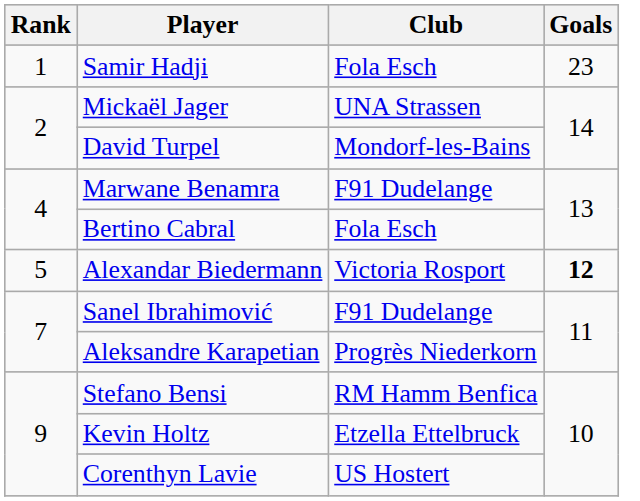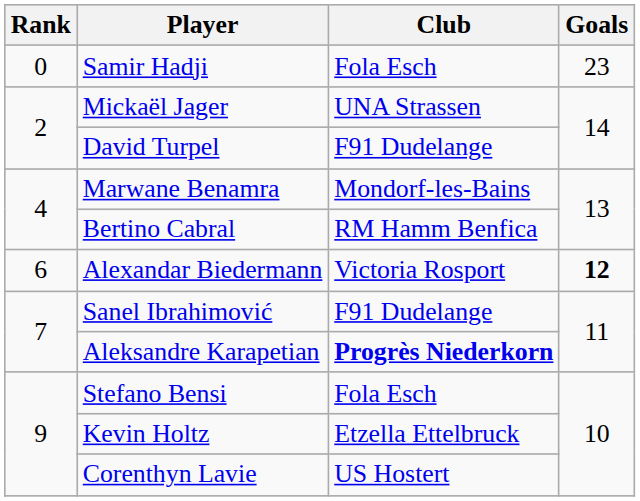 <table class="wikitable" style="text-align:center">
 <tr>
 <th>Rank</th>
 <th>Player</th>
 <th>Club</th>
 <th>Goals</th>
 </tr>
 <tr>
-<td>1</td>
+<td>0</td>
 <td align="left"> <a href='#'>Samir Hadji</a></td>
 <td align="left"><a href='#'>Fola Esch</a></td>
 <td>23</td>
 </tr>
 <tr>
 <td rowspan="2">2</td>
 <td align="left"> <a href='#'>Mickaël Jager</a></td>
 <td align="left"><a href='#'>UNA Strassen</a></td>
 <td rowspan="2">14</td>
 </tr>
 <tr>
 <td align="left"> <a href='#'>David Turpel</a></td>
-<td align="left"><a href='#'>Mondorf-les-Bains</a></td>
+<td align="left"><a href='#'>F91 Dudelange</a></td>
 </tr>
 <tr>
 <td rowspan="2">4</td>
 <td align="left"> <a href='#'>Marwane Benamra</a></td>
-<td align="left"><a href='#'>F91 Dudelange</a></td>
+<td align="left"><a href='#'>Mondorf-les-Bains</a></td>
 <td rowspan="2">13</td>
 </tr>
 <tr>
 <td align="left"> <a href='#'>Bertino Cabral</a></td>
-<td align="left"><a href='#'>Fola Esch</a></td>
+<td align="left"><a href='#'>RM Hamm Benfica</a></td>
 </tr>
 <tr>
-<td>5</td>
+<td>6</td>
 <td align="left"> <a href='#'>Alexandar Biedermann</a></td>
 <td align="left"><a href='#'>Victoria Rosport</a></td>
 <td><strong>12</strong></td>
 </tr>
 <tr>
 <td rowspan="2">7</td>
 <td align="left"> <a href='#'>Sanel Ibrahimović</a></td>
 <td align="left"><a href='#'>F91 Dudelange</a></td>
 <td rowspan="2">11</td>
 </tr>
 <tr>
 <td align="left"> <a href='#'>Aleksandre Karapetian</a></td>
-<td align="left"><a href='#'>Progrès Niederkorn</a></td>
+<td align="left"><strong><a href='#'>Progrès Niederkorn</a></strong></td>
 </tr>
 <tr>
 <td rowspan="3">9</td>
 <td align="left"> <a href='#'>Stefano Bensi</a></td>
-<td align="left"><a href='#'>RM Hamm Benfica</a></td>
+<td align="left"><a href='#'>Fola Esch</a></td>
 <td rowspan="3">10</td>
 </tr>
 <tr>
 <td align="left"> <a href='#'>Kevin Holtz</a></td>
 <td align="left"><a href='#'>Etzella Ettelbruck</a></td>
 </tr>
 <tr>
 <td align="left"> <a href='#'>Corenthyn Lavie</a></td>
 <td align="left"><a href='#'>US Hostert</a></td>
 </tr>
 </table>
